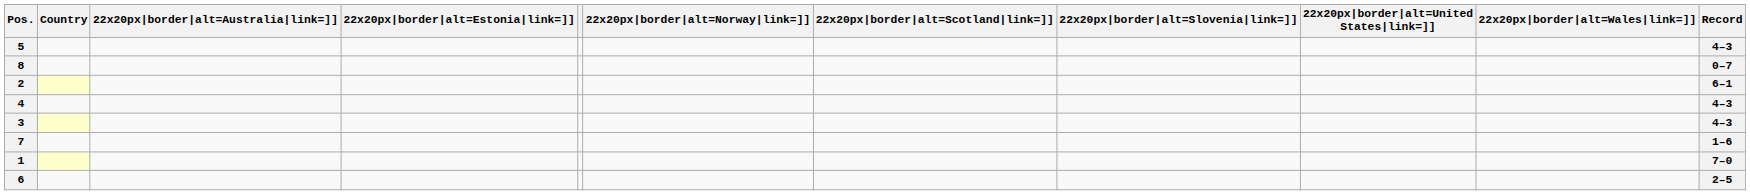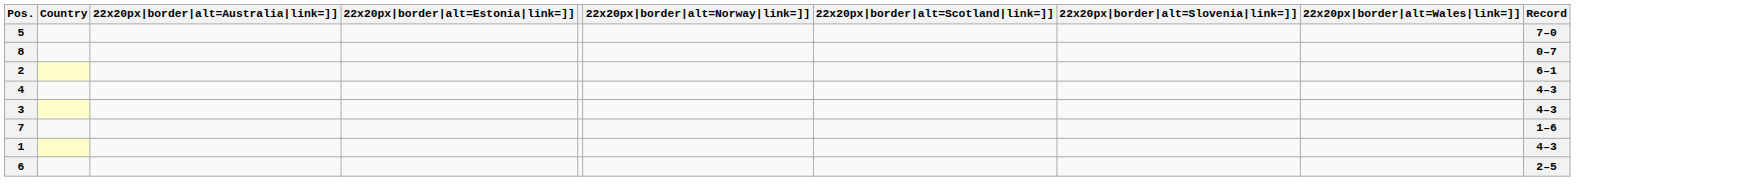 <table class="wikitable sortable nowrap" style="text-align:center; font-size:0.9em;">
 <tr>
 <th>Pos.</th>
 <th>Country</th>
 <th [[Image:>22x20px|border|alt=Australia|link=]]</th>
 <th [[Image:>22x20px|border|alt=Estonia|link=]]</th>
 <th></th>
 <th [[Image:>22x20px|border|alt=Norway|link=]]</th>
 <th [[Image:>22x20px|border|alt=Scotland|link=]]</th>
 <th [[Image:>22x20px|border|alt=Slovenia|link=]]</th>
-<th [[Image:>22x20px|border|alt=United States|link=]]</th>
 <th [[Image:>22x20px|border|alt=Wales|link=]]</th>
 <th>Record</th>
 </tr>
 <tr>
 <th>5</th>
 <td style="text-align:left;"></td>
 <td></td>
 <td></td>
 <td> </td>
 <td></td>
 <td></td>
 <td></td>
 <td></td>
-<td></td>
-<th>4–3</th>
+<th>7–0</th>
 </tr>
 <tr>
 <th>8</th>
 <td style="text-align:left;"></td>
-<td></td>
 <td></td>
 <td></td>
 <td></td>
 <td></td>
 <td></td>
 <td></td>
 <td></td>
 <th>0–7</th>
 </tr>
 <tr>
 <th>2</th>
 <td style="text-align:left; background:#ffffcc;"></td>
 <td> </td>
 <td></td>
 <td></td>
 <td></td>
 <td></td>
 <td></td>
 <td></td>
-<td></td>
 <th>6–1</th>
 </tr>
 <tr>
 <th>4</th>
 <td style="text-align:left;"></td>
-<td></td>
 <td></td>
 <td></td>
 <td></td>
 <td></td>
 <td></td>
 <td></td>
 <td></td>
 <th>4–3</th>
 </tr>
 <tr>
 <th>3</th>
 <td style="text-align:left; background:#ffffcc;"></td>
 <td></td>
 <td></td>
 <td></td>
 <td></td>
 <td></td>
 <td></td>
 <td></td>
-<td></td>
 <th>4–3</th>
 </tr>
 <tr>
 <th>7</th>
 <td style="text-align:left;"></td>
-<td></td>
 <td></td>
 <td></td>
 <td></td>
 <td></td>
 <td></td>
 <td></td>
 <td></td>
 <th>1–6</th>
 </tr>
 <tr>
 <th>1</th>
 <td style="text-align:left; background:#ffffcc;"></td>
 <td></td>
 <td></td>
 <td></td>
 <td></td>
 <td></td>
 <td></td>
 <td></td>
-<td></td>
-<th>7–0</th>
+<th>4–3</th>
 </tr>
 <tr>
 <th>6</th>
 <td style="text-align:left;"></td>
 <td></td>
 <td></td>
 <td></td>
 <td></td>
 <td></td>
 <td></td>
 <td></td>
-<td></td>
 <th>2–5</th>
 </tr>
 </table>
